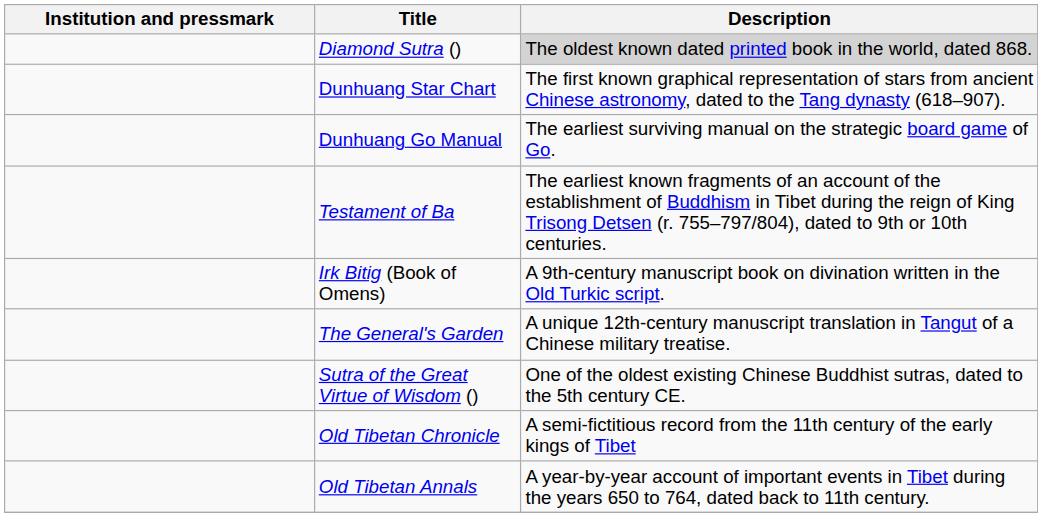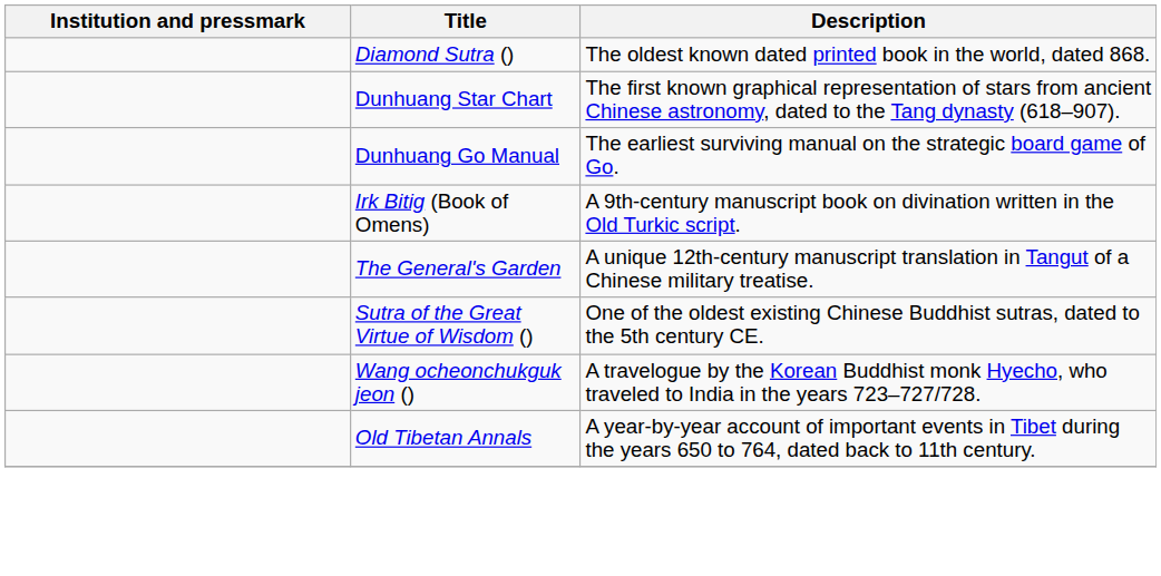 <table class="wikitable" style="width: 100%">
 <tr>
 <th width="30%">Institution and pressmark</th>
 <th ! width="20%">Title</th>
 <th ! width="50%">Description</th>
 </tr>
 <tr>
 <td></td>
 <td><em><a href='#'>Diamond Sutra</a></em> ()</td>
-<td style="background: lightgrey;">The oldest known dated <a href='#'>printed</a> book in the world, dated 868.</td>
+<td>The oldest known dated <a href='#'>printed</a> book in the world, dated 868.</td>
 </tr>
 <tr>
 <td></td>
 <td><a href='#'>Dunhuang Star Chart</a></td>
 <td>The first known graphical representation of stars from ancient <a href='#'>Chinese astronomy</a>, dated to the <a href='#'>Tang dynasty</a> (618–907).</td>
 </tr>
 <tr>
 <td></td>
 <td><a href='#'>Dunhuang Go Manual</a></td>
 <td>The earliest surviving manual on the strategic <a href='#'>board game</a> of <a href='#'>Go</a>.</td>
-</tr>
-<tr>
-<td><br></td>
-<td><em><a href='#'>Testament of Ba</a></em></td>
-<td>The earliest known fragments of an account of the establishment of <a href='#'>Buddhism</a> in Tibet during the reign of King <a href='#'>Trisong Detsen</a> (r. 755–797/804), dated to 9th or 10th centuries.</td>
 </tr>
 <tr>
 <td></td>
 <td><em><a href='#'>Irk Bitig</a></em> (Book of Omens)</td>
 <td>A 9th-century manuscript book on divination written in the <a href='#'>Old Turkic script</a>.</td>
 </tr>
 <tr>
 <td></td>
 <td><em><a href='#'>The General's Garden</a></em></td>
 <td>A unique 12th-century manuscript translation in <a href='#'>Tangut</a> of a Chinese military treatise.</td>
 </tr>
 <tr>
 <td></td>
 <td><em><a href='#'>Sutra of the Great Virtue of Wisdom</a></em> ()</td>
 <td>One of the oldest existing Chinese Buddhist sutras, dated to the 5th century CE.</td>
 </tr>
 <tr>
 <td></td>
-<td><em><a href='#'>Old Tibetan Chronicle</a></em></td>
-<td>A semi-fictitious record from the 11th century of the early kings of <a href='#'>Tibet</a></td>
+<td><em><a href='#'>Wang ocheonchukguk jeon</a></em> ()</td>
+<td>A travelogue by the <a href='#'>Korean</a> Buddhist monk <a href='#'>Hyecho</a>, who traveled to India in the years 723–727/728.</td>
 </tr>
 <tr>
 <td><br></td>
 <td><em><a href='#'>Old Tibetan Annals</a></em></td>
 <td>A year-by-year account of important events in <a href='#'>Tibet</a> during the years 650 to 764, dated back to 11th century.</td>
 </tr>
 <tr>
 </tr>
 </table>
